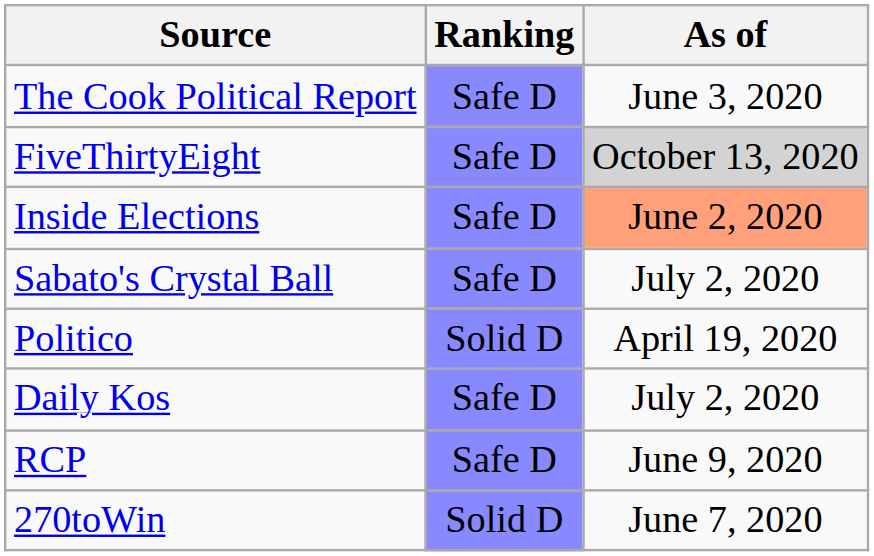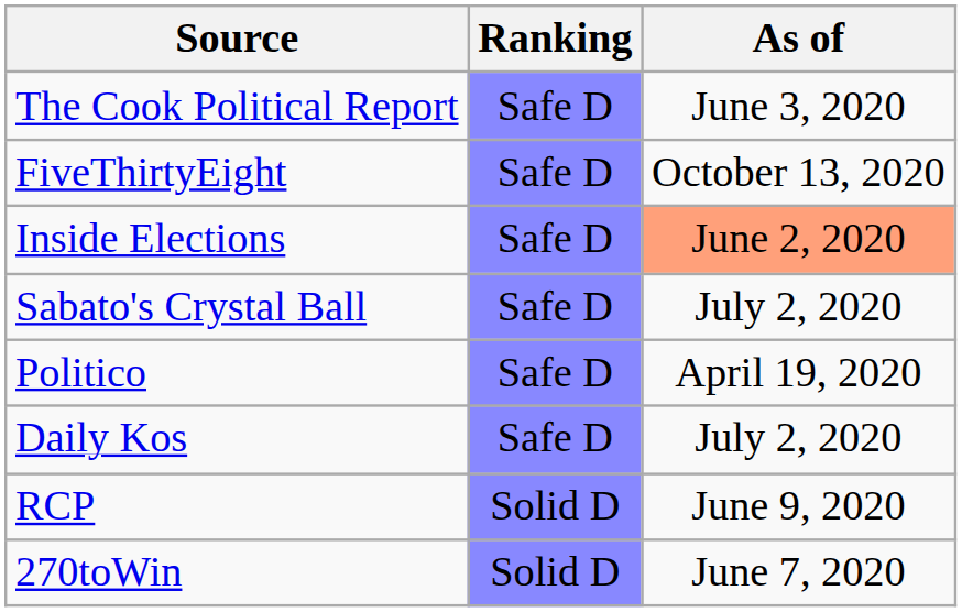 <table class="wikitable" style="text-align:center">
 <tr>
 <th>Source</th>
 <th>Ranking</th>
 <th>As of</th>
 </tr>
 <tr>
 <td align=left><a href='#'>The Cook Political Report</a></td>
 <td style="background:#88f" data-sort-value=-4>Safe D</td>
 <td>June 3, 2020</td>
 </tr>
 <tr>
 <td align=left><a href='#'>FiveThirtyEight</a></td>
 <td style="background:#88f" data-sort-value=-4>Safe D</td>
-<td style="background: lightgrey;">October 13, 2020</td>
+<td>October 13, 2020</td>
 </tr>
 <tr>
 <td align=left><a href='#'>Inside Elections</a></td>
 <td style="background:#88f" data-sort-value=-4>Safe D</td>
 <td style="background: lightsalmon;">June 2, 2020</td>
 </tr>
 <tr>
 <td align=left><a href='#'>Sabato's Crystal Ball</a></td>
 <td style="background:#88f" data-sort-value=-4>Safe D</td>
 <td>July 2, 2020</td>
 </tr>
 <tr>
 <td align=left><a href='#'>Politico</a></td>
-<td style="background:#88f" data-sort-value=-4>Solid D</td>
+<td style="background:#88f" data-sort-value=-4>Safe D</td>
 <td>April 19, 2020</td>
 </tr>
 <tr>
 <td align=left><a href='#'>Daily Kos</a></td>
 <td style="background:#88f" data-sort-value=-4>Safe D</td>
 <td>July 2, 2020</td>
 </tr>
 <tr>
 <td align=left><a href='#'>RCP</a></td>
-<td style="background:#88f" data-sort-value=-4>Safe D</td>
+<td style="background:#88f" data-sort-value=-4>Solid D</td>
 <td>June 9, 2020</td>
 </tr>
 <tr>
 <td align=left><a href='#'>270toWin</a></td>
 <td style="background:#88f" data-sort-value=-4>Solid D</td>
 <td>June 7, 2020</td>
 </tr>
 </table>
